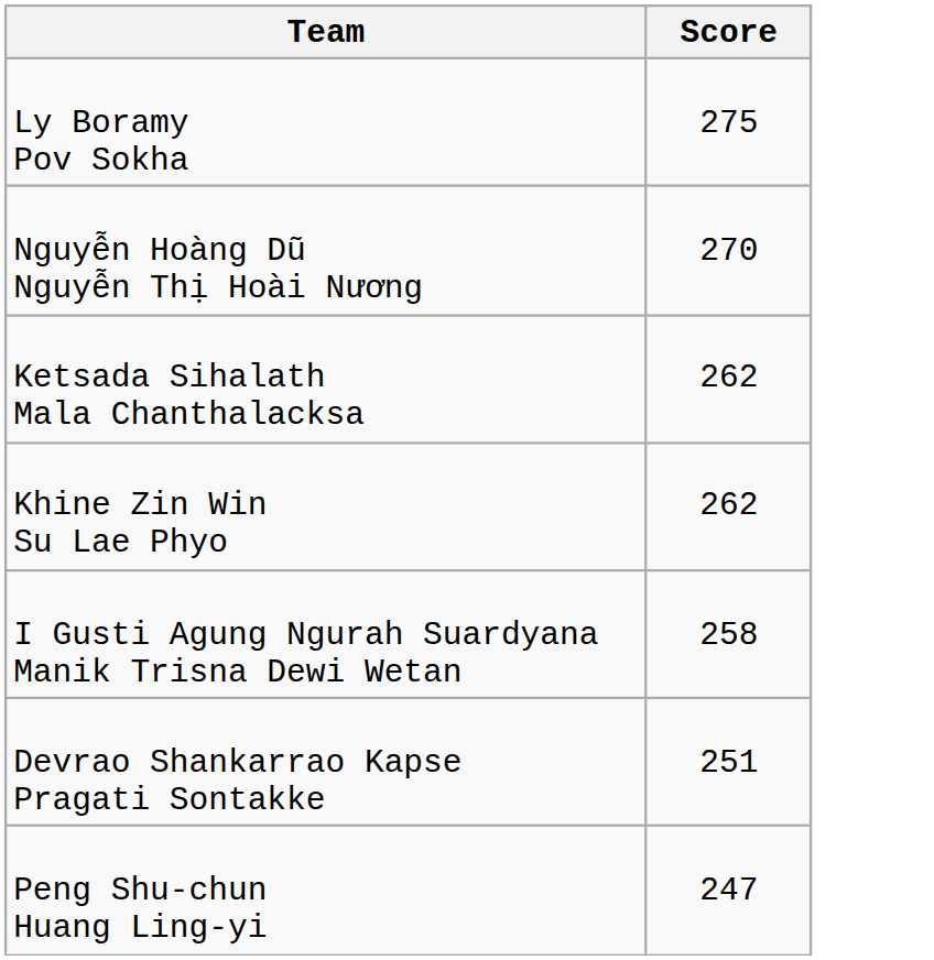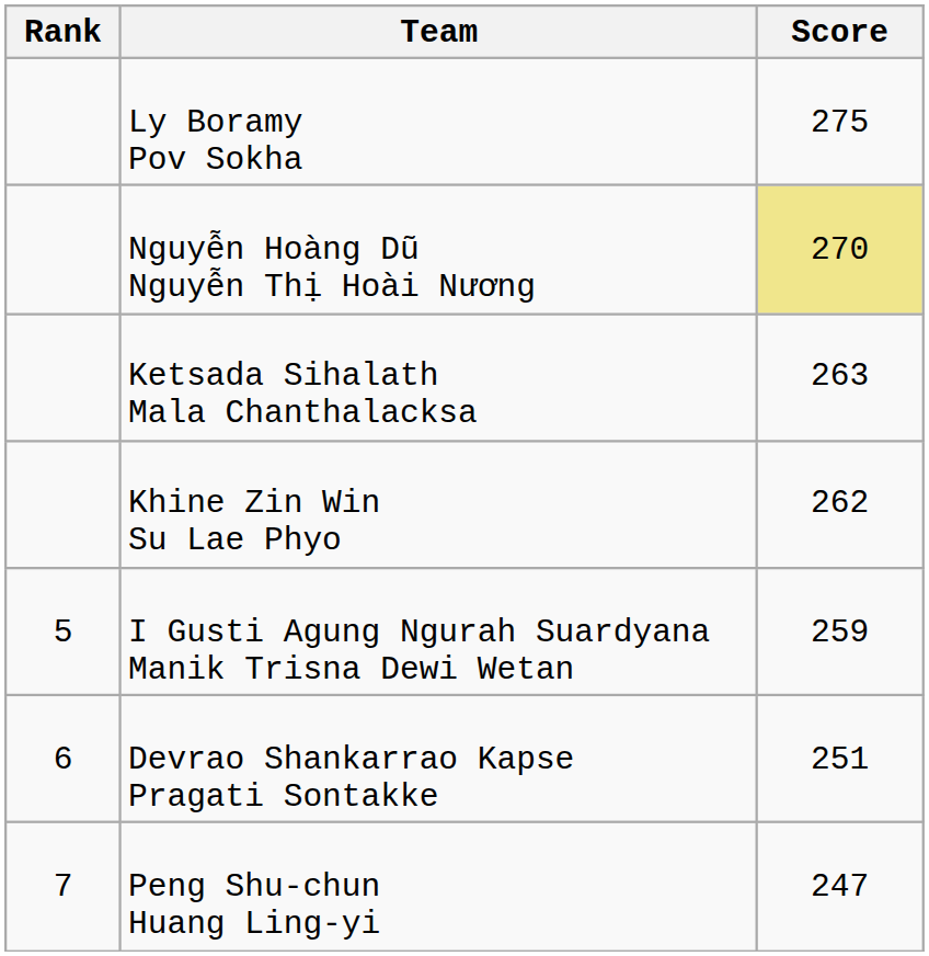 <table class=wikitable style="text-align:center">
 <tr>
+<th width=40>Rank</th>
 <th width=250>Team</th>
 <th width=60>Score</th>
 </tr>
 <tr>
+<td></td>
 <td align=left><br>Ly Boramy<br>Pov Sokha</td>
 <td>275</td>
 </tr>
 <tr>
+<td></td>
 <td align=left><br>Nguyễn Hoàng Dũ<br>Nguyễn Thị Hoài Nương</td>
-<td>270</td>
+<td style="background: khaki;">270</td>
 </tr>
 <tr>
+<td></td>
 <td align=left><br>Ketsada Sihalath<br>Mala Chanthalacksa</td>
-<td>262</td>
+<td>263</td>
 </tr>
 <tr>
+<td></td>
 <td align=left><br>Khine Zin Win<br>Su Lae Phyo</td>
 <td>262</td>
 </tr>
 <tr>
+<td>5</td>
 <td align=left><br>I Gusti Agung Ngurah Suardyana<br>Manik Trisna Dewi Wetan</td>
-<td>258</td>
+<td>259</td>
 </tr>
 <tr>
+<td>6</td>
 <td align=left><br>Devrao Shankarrao Kapse<br>Pragati Sontakke</td>
 <td>251</td>
 </tr>
 <tr>
+<td>7</td>
 <td align=left><br>Peng Shu-chun<br>Huang Ling-yi</td>
 <td>247</td>
 </tr>
 </table>
